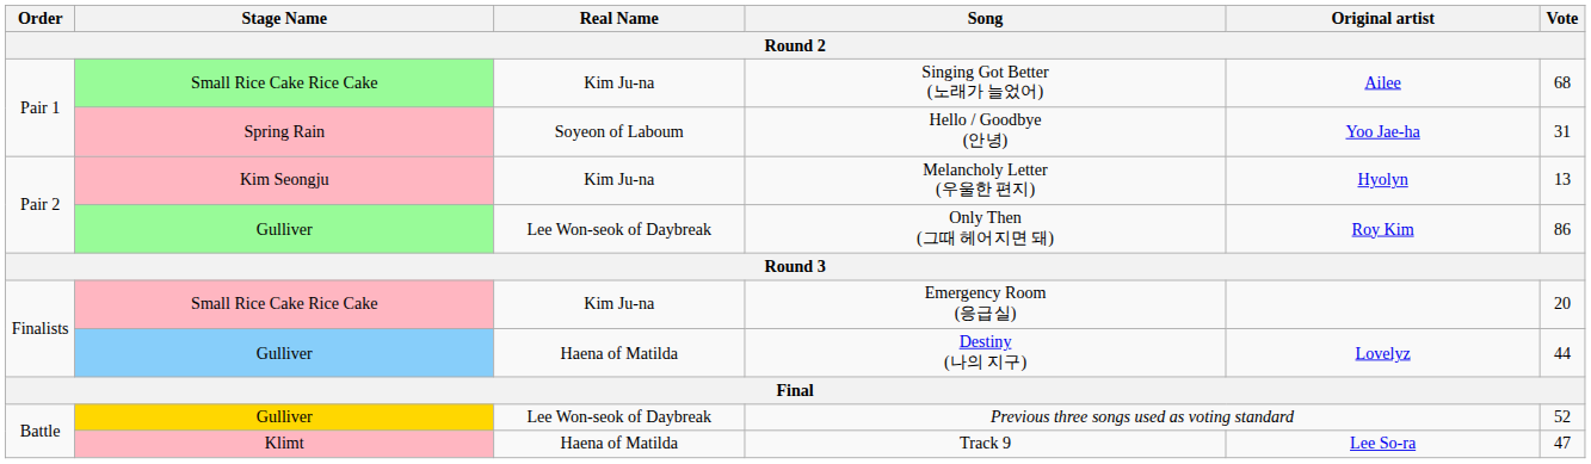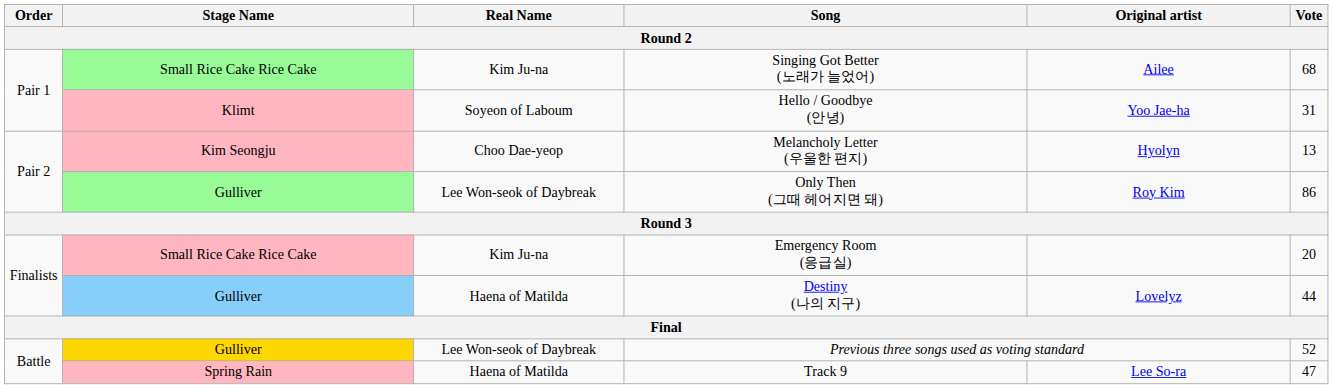 <table class="wikitable" style="text-align:center; width:95%;">
 <tr>
 <th style="width:1%;">Order</th>
 <th style="width:20%;">Stage Name</th>
 <th style="width:12%;">Real Name</th>
 <th style="width:23%;">Song</th>
 <th style="width:15%;">Original artist</th>
 <th style="width:1%;">Vote</th>
 </tr>
 <tr>
 <th colspan=6>Round 2</th>
 </tr>
 <tr>
 <td rowspan=2>Pair 1</td>
 <td bgcolor="palegreen">Small Rice Cake Rice Cake</td>
 <td>Kim Ju-na</td>
 <td>Singing Got Better<br>(노래가 늘었어)</td>
 <td><a href='#'>Ailee</a></td>
 <td>68</td>
 </tr>
 <tr>
-<td bgcolor="lightpink">Spring Rain</td>
+<td bgcolor="lightpink">Klimt</td>
 <td>Soyeon of Laboum</td>
 <td>Hello / Goodbye<br>(안녕)<br></td>
 <td><a href='#'>Yoo Jae-ha</a></td>
 <td>31</td>
 </tr>
 <tr>
 <td rowspan=2>Pair 2</td>
 <td bgcolor="lightpink">Kim Seongju</td>
-<td>Kim Ju-na</td>
+<td>Choo Dae-yeop</td>
 <td>Melancholy Letter<br>(우울한 편지)</td>
 <td><a href='#'>Hyolyn</a></td>
 <td>13</td>
 </tr>
 <tr>
 <td bgcolor="palegreen">Gulliver</td>
 <td>Lee Won-seok of Daybreak</td>
 <td>Only Then<br>(그때 헤어지면 돼)</td>
 <td><a href='#'>Roy Kim</a></td>
 <td>86</td>
 </tr>
 <tr>
 <th colspan=6>Round 3</th>
 </tr>
 <tr>
 <td rowspan=2>Finalists</td>
 <td bgcolor="lightpink">Small Rice Cake Rice Cake</td>
 <td>Kim Ju-na</td>
 <td>Emergency Room<br>(응급실)</td>
 <td></td>
 <td>20</td>
 </tr>
 <tr>
 <td bgcolor="lightskyblue">Gulliver</td>
 <td>Haena of Matilda</td>
 <td><a href='#'>Destiny</a><br>(나의 지구)</td>
 <td><a href='#'>Lovelyz</a></td>
 <td>44</td>
 </tr>
 <tr>
 <th colspan=6>Final</th>
 </tr>
 <tr>
 <td rowspan=2>Battle</td>
 <td bgcolor="gold">Gulliver</td>
 <td>Lee Won-seok of Daybreak</td>
 <td colspan=2><em>Previous three songs used as voting standard</em></td>
 <td>52</td>
 </tr>
 <tr>
-<td bgcolor="lightpink">Klimt</td>
+<td bgcolor="lightpink">Spring Rain</td>
 <td>Haena of Matilda</td>
 <td>Track 9</td>
 <td><a href='#'>Lee So-ra</a></td>
 <td>47</td>
 </tr>
 </table>
